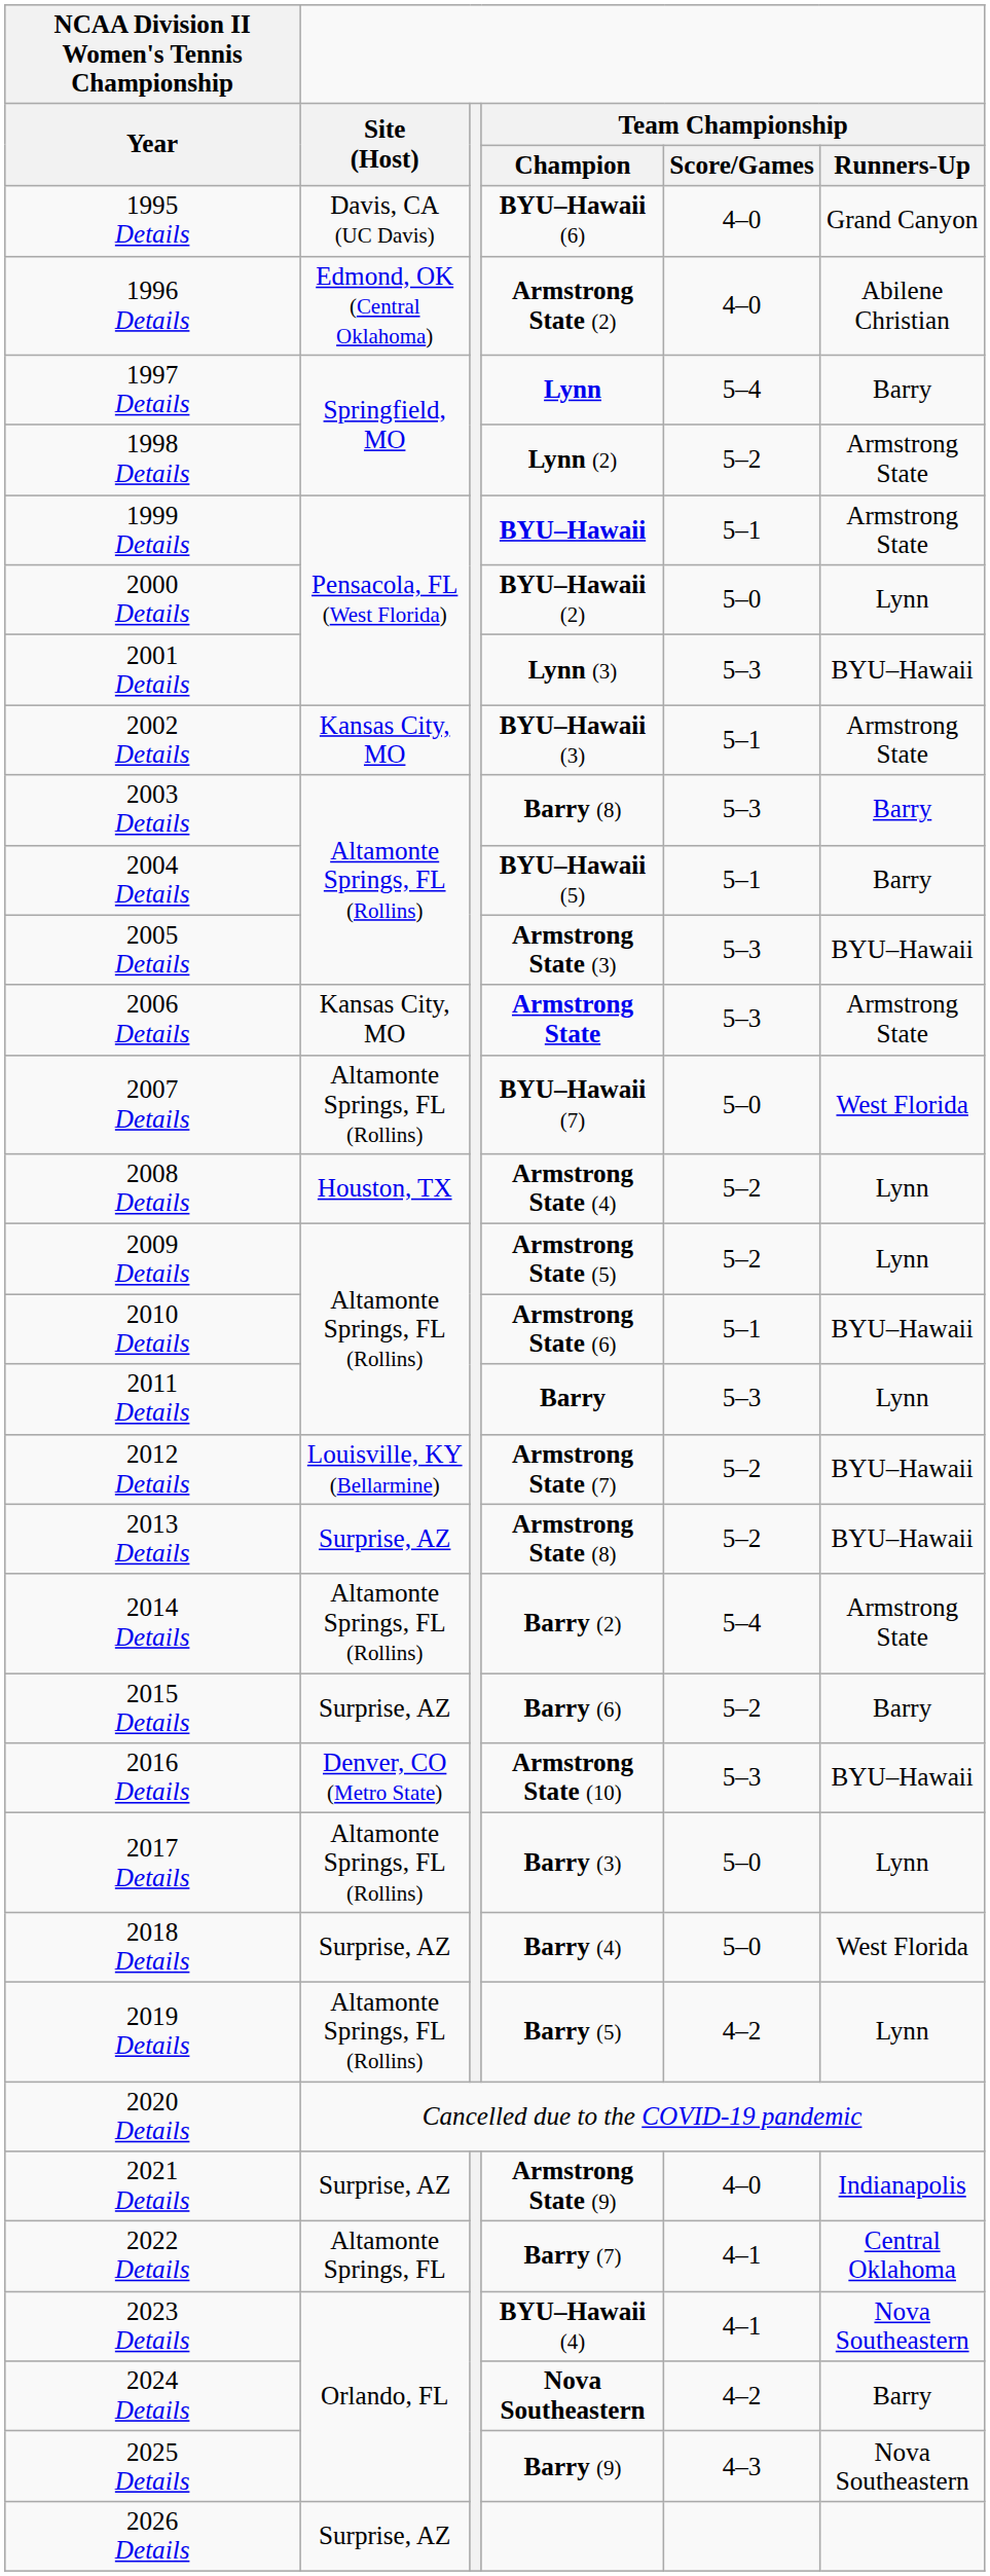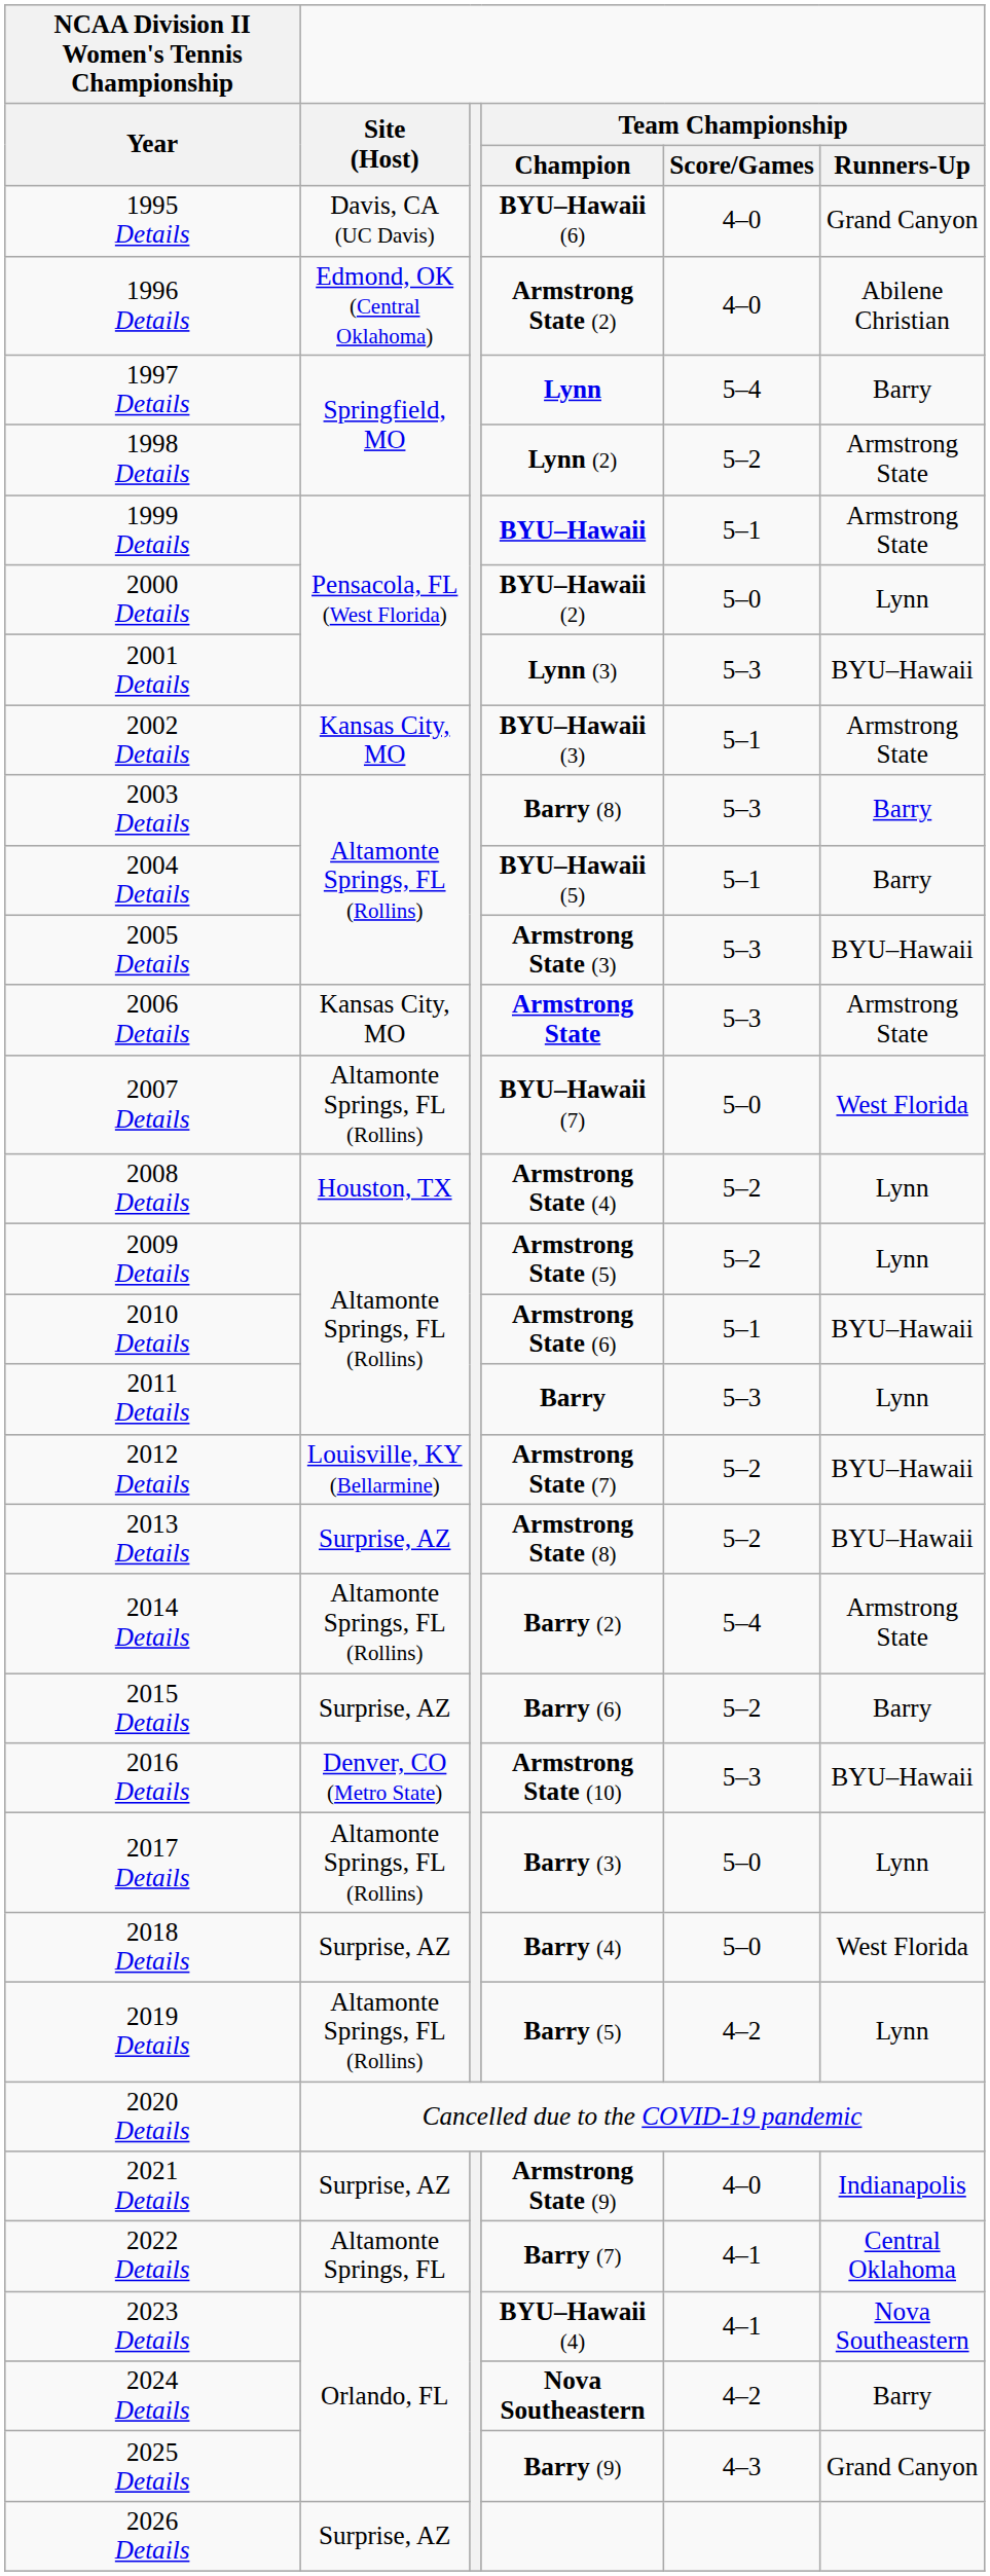 <table class="wikitable" style="text-align:center">
 <tr>
 <th style=>NCAA Division II Women's Tennis Championship</th>
 </tr>
 <tr>
 <th rowspan="2">Year</th>
 <th rowspan="2">Site<br>(Host)</th>
 <th rowspan="27"></th>
 <th colspan=3>Team Championship</th>
 </tr>
 <tr>
 <th>Champion</th>
 <th>Score/Games</th>
 <th>Runners-Up</th>
 </tr>
 <tr>
 <td>1995 <br> <em><a href='#'>Details</a></em></td>
 <td>Davis, CA<br><small>(UC Davis)</small></td>
 <td><strong>BYU–Hawaii</strong> <small>(6)</small></td>
 <td>4–0</td>
 <td>Grand Canyon</td>
 </tr>
 <tr>
 <td>1996 <br> <em><a href='#'>Details</a></em></td>
 <td><a href='#'>Edmond, OK</a><br><small>(<a href='#'>Central Oklahoma</a>)</small></td>
 <td><strong>Armstrong State</strong> <small>(2)</small></td>
 <td>4–0</td>
 <td>Abilene Christian</td>
 </tr>
 <tr>
 <td>1997 <br> <em><a href='#'>Details</a></em></td>
 <td rowspan="2"><a href='#'>Springfield, MO</a></td>
 <td><strong><a href='#'>Lynn</a></strong></td>
 <td>5–4</td>
 <td>Barry</td>
 </tr>
 <tr>
 <td>1998 <br> <em><a href='#'>Details</a></em></td>
 <td><strong>Lynn</strong> <small>(2)</small></td>
 <td>5–2</td>
 <td>Armstrong State</td>
 </tr>
 <tr>
 <td>1999 <br> <em><a href='#'>Details</a></em></td>
 <td rowspan="3"><a href='#'>Pensacola, FL</a><br><small>(<a href='#'>West Florida</a>)</small></td>
 <td><strong><a href='#'>BYU–Hawaii</a></strong></td>
 <td>5–1</td>
 <td>Armstrong State</td>
 </tr>
 <tr>
 <td>2000 <br> <em><a href='#'>Details</a></em></td>
 <td><strong>BYU–Hawaii</strong> <small>(2)</small></td>
 <td>5–0</td>
 <td>Lynn</td>
 </tr>
 <tr>
 <td>2001 <br> <em><a href='#'>Details</a></em></td>
 <td><strong>Lynn</strong> <small>(3)</small></td>
 <td>5–3</td>
 <td>BYU–Hawaii</td>
 </tr>
 <tr>
 <td>2002 <br> <em><a href='#'>Details</a></em></td>
 <td><a href='#'>Kansas City, MO</a></td>
 <td><strong>BYU–Hawaii</strong> <small>(3)</small></td>
 <td>5–1</td>
 <td>Armstrong State</td>
 </tr>
 <tr>
 <td>2003 <br> <em><a href='#'>Details</a></em></td>
 <td rowspan="3"><a href='#'>Altamonte Springs, FL</a><br><small>(<a href='#'>Rollins</a>)</small></td>
 <td><strong>Barry</strong> <small>(8)</small></td>
 <td>5–3</td>
 <td><a href='#'>Barry</a></td>
 </tr>
 <tr>
 <td>2004 <br> <em><a href='#'>Details</a></em></td>
 <td><strong>BYU–Hawaii</strong> <small>(5)</small></td>
 <td>5–1</td>
 <td>Barry</td>
 </tr>
 <tr>
 <td>2005 <br> <em><a href='#'>Details</a></em></td>
 <td><strong>Armstrong State</strong> <small>(3)</small></td>
 <td>5–3</td>
 <td>BYU–Hawaii</td>
 </tr>
 <tr>
 <td>2006 <br> <em><a href='#'>Details</a></em></td>
 <td>Kansas City, MO</td>
 <td><strong><a href='#'>Armstrong State</a></strong></td>
 <td>5–3</td>
 <td>Armstrong State</td>
 </tr>
 <tr>
 <td>2007 <br> <em><a href='#'>Details</a></em></td>
 <td>Altamonte Springs, FL<br><small>(Rollins)</small></td>
 <td><strong>BYU–Hawaii</strong> <small>(7)</small></td>
 <td>5–0</td>
 <td><a href='#'>West Florida</a></td>
 </tr>
 <tr>
 <td>2008 <br> <em><a href='#'>Details</a></em></td>
 <td><a href='#'>Houston, TX</a></td>
 <td><strong>Armstrong State</strong> <small>(4)</small></td>
 <td>5–2</td>
 <td>Lynn</td>
 </tr>
 <tr>
 <td>2009 <br> <em><a href='#'>Details</a></em></td>
 <td rowspan="3">Altamonte Springs, FL<br><small>(Rollins)</small></td>
 <td><strong>Armstrong State</strong> <small>(5)</small></td>
 <td>5–2</td>
 <td>Lynn</td>
 </tr>
 <tr>
 <td>2010 <br> <em><a href='#'>Details</a></em></td>
 <td><strong>Armstrong State</strong> <small>(6)</small></td>
 <td>5–1</td>
 <td>BYU–Hawaii</td>
 </tr>
 <tr>
 <td>2011 <br> <em><a href='#'>Details</a></em></td>
 <td><strong>Barry</strong></td>
 <td>5–3</td>
 <td>Lynn</td>
 </tr>
 <tr>
 <td>2012 <br> <em><a href='#'>Details</a></em></td>
 <td><a href='#'>Louisville, KY</a><br><small>(<a href='#'>Bellarmine</a>)</small></td>
 <td><strong>Armstrong State</strong> <small>(7)</small></td>
 <td>5–2</td>
 <td>BYU–Hawaii</td>
 </tr>
 <tr>
 <td>2013 <br> <em><a href='#'>Details</a></em></td>
 <td><a href='#'>Surprise, AZ</a></td>
 <td><strong>Armstrong State</strong> <small>(8)</small></td>
 <td>5–2</td>
 <td>BYU–Hawaii</td>
 </tr>
 <tr>
 <td>2014 <br> <em><a href='#'>Details</a></em></td>
 <td>Altamonte Springs, FL<br><small>(Rollins)</small></td>
 <td><strong>Barry</strong> <small>(2)</small></td>
 <td>5–4</td>
 <td>Armstrong State</td>
 </tr>
 <tr>
 <td>2015 <br> <em><a href='#'>Details</a></em></td>
 <td>Surprise, AZ</td>
 <td><strong>Barry</strong> <small>(6)</small></td>
 <td>5–2</td>
 <td>Barry</td>
 </tr>
 <tr>
 <td>2016 <br> <em><a href='#'>Details</a></em></td>
 <td><a href='#'>Denver, CO</a><br><small>(<a href='#'>Metro State</a>)</small></td>
 <td><strong>Armstrong State</strong> <small>(10)</small></td>
 <td>5–3</td>
 <td>BYU–Hawaii</td>
 </tr>
 <tr>
 <td>2017 <br> <em><a href='#'>Details</a></em></td>
 <td>Altamonte Springs, FL<br><small>(Rollins)</small></td>
 <td><strong>Barry</strong> <small>(3)</small></td>
 <td>5–0</td>
 <td>Lynn</td>
 </tr>
 <tr>
 <td>2018 <br> <em><a href='#'>Details</a></em></td>
 <td>Surprise, AZ</td>
 <td><strong>Barry</strong> <small>(4)</small></td>
 <td>5–0</td>
 <td>West Florida</td>
 </tr>
 <tr>
 <td>2019 <br> <em><a href='#'>Details</a></em></td>
 <td>Altamonte Springs, FL<br><small>(Rollins)</small></td>
 <td><strong>Barry</strong> <small>(5)</small></td>
 <td>4–2</td>
 <td>Lynn</td>
 </tr>
 <tr>
 <td>2020 <br> <em><a href='#'>Details</a></em></td>
 <td colspan=5 align=center><em>Cancelled due to the <a href='#'>COVID-19 pandemic</a></em></td>
 </tr>
 <tr>
 <td>2021<br><em><a href='#'>Details</a></em></td>
 <td>Surprise, AZ</td>
 <th rowspan="6"></th>
 <td><strong>Armstrong State</strong> <small>(9)</small></td>
 <td>4–0</td>
 <td><a href='#'>Indianapolis</a></td>
 </tr>
 <tr>
 <td>2022<br><em><a href='#'>Details</a></em></td>
 <td>Altamonte Springs, FL</td>
 <td><strong>Barry</strong> <small>(7)</small></td>
 <td>4–1</td>
 <td><a href='#'>Central Oklahoma</a></td>
 </tr>
 <tr>
 <td>2023<br><em><a href='#'>Details</a></em></td>
 <td rowspan=3>Orlando, FL</td>
 <td><strong>BYU–Hawaii</strong> <small>(4)</small></td>
 <td>4–1</td>
 <td><a href='#'>Nova Southeastern</a></td>
 </tr>
 <tr>
 <td>2024<br><em><a href='#'>Details</a></em></td>
 <td><strong>Nova Southeastern</strong></td>
 <td>4–2</td>
 <td>Barry</td>
 </tr>
 <tr>
 <td>2025<br><em><a href='#'>Details</a></em></td>
 <td><strong>Barry</strong> <small>(9)</small></td>
 <td>4–3</td>
-<td>Nova Southeastern</td>
+<td>Grand Canyon</td>
 </tr>
 <tr>
 <td>2026<br><em><a href='#'>Details</a></em></td>
 <td>Surprise, AZ</td>
 <td></td>
 <td></td>
 <td></td>
 </tr>
 </table>
